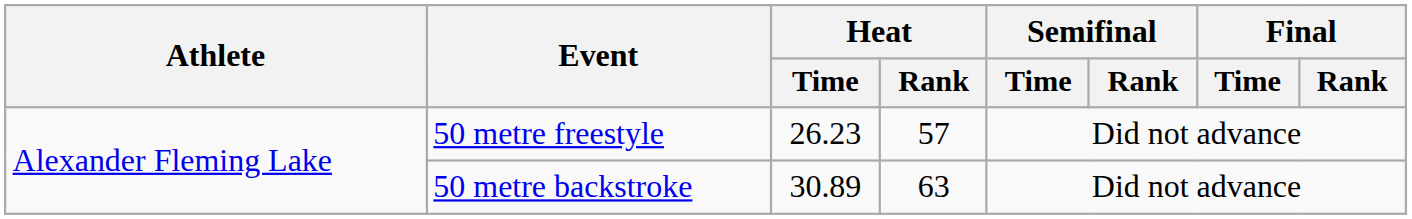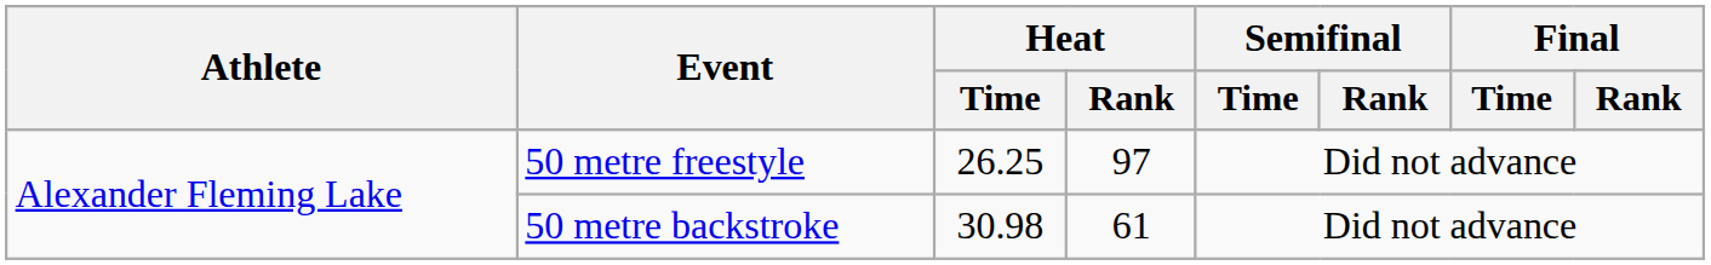 <table class="wikitable" style="text-align:center; font-size:90%; width:50%;">
 <tr>
 <th rowspan="2">Athlete</th>
 <th rowspan="2">Event</th>
 <th colspan="2">Heat</th>
 <th colspan="2">Semifinal</th>
 <th colspan="2">Final</th>
 </tr>
 <tr style="font-size:95%">
 <th>Time</th>
 <th>Rank</th>
 <th>Time</th>
 <th>Rank</th>
 <th>Time</th>
 <th>Rank</th>
 </tr>
 <tr>
 <td align=left rowspan=2><a href='#'>Alexander Fleming Lake</a></td>
 <td align=left><a href='#'>50 metre freestyle</a></td>
-<td>26.23</td>
-<td>57</td>
+<td>26.25</td>
+<td>97</td>
 <td colspan=4>Did not advance</td>
 </tr>
 <tr>
 <td align=left><a href='#'>50 metre backstroke</a></td>
-<td>30.89</td>
-<td>63</td>
+<td>30.98</td>
+<td>61</td>
 <td colspan=4>Did not advance</td>
 </tr>
 </table>
